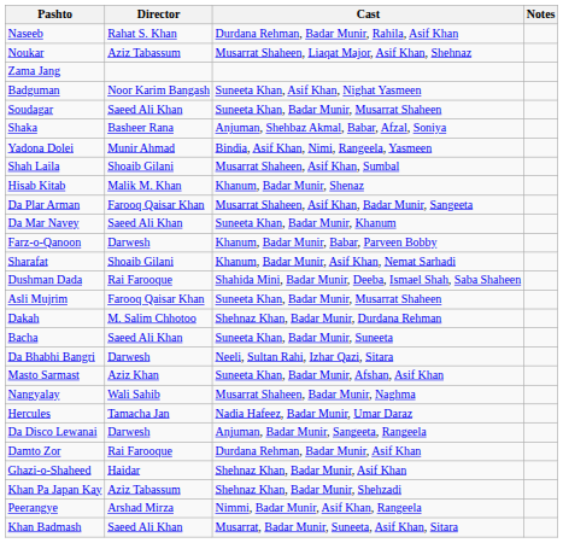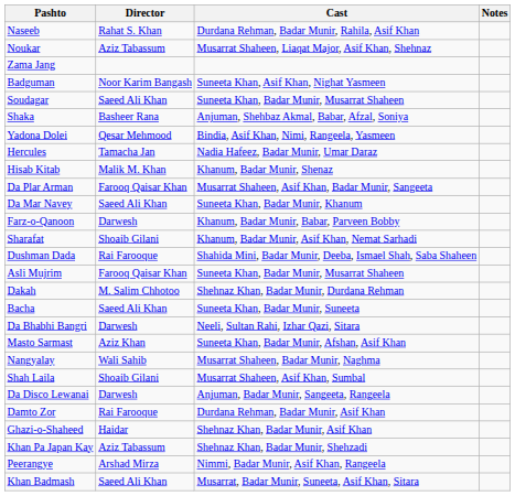 <table class="wikitable">
 <tr>
 <th>Pashto</th>
 <th>Director</th>
 <th>Cast</th>
 <th>Notes</th>
 </tr>
 <tr>
 <td><a href='#'>Naseeb</a></td>
 <td><a href='#'>Rahat S. Khan</a></td>
 <td><a href='#'>Durdana Rehman</a>, <a href='#'>Badar Munir</a>, <a href='#'>Rahila</a>, <a href='#'>Asif Khan</a></td>
 <td></td>
 </tr>
 <tr>
 <td><a href='#'>Noukar</a></td>
 <td><a href='#'>Aziz Tabassum</a></td>
 <td><a href='#'>Musarrat Shaheen</a>, <a href='#'>Liaqat Major</a>, <a href='#'>Asif Khan</a>, <a href='#'>Shehnaz</a></td>
 <td></td>
 </tr>
 <tr>
 <td><a href='#'>Zama Jang</a></td>
 <td></td>
 <td></td>
 <td></td>
 </tr>
 <tr>
 <td><a href='#'>Badguman</a></td>
 <td><a href='#'>Noor Karim Bangash</a></td>
 <td><a href='#'>Suneeta Khan</a>, <a href='#'>Asif Khan</a>, <a href='#'>Nighat Yasmeen</a></td>
 <td></td>
 </tr>
 <tr>
 <td><a href='#'>Soudagar</a></td>
 <td><a href='#'>Saeed Ali Khan</a></td>
 <td><a href='#'>Suneeta Khan</a>, <a href='#'>Badar Munir</a>, <a href='#'>Musarrat Shaheen</a></td>
 <td></td>
 </tr>
 <tr>
 <td><a href='#'>Shaka</a></td>
 <td><a href='#'>Basheer Rana</a></td>
 <td><a href='#'>Anjuman</a>, <a href='#'>Shehbaz Akmal</a>, <a href='#'>Babar</a>, <a href='#'>Afzal</a>, <a href='#'>Soniya</a></td>
 <td></td>
 </tr>
 <tr>
 <td><a href='#'>Yadona Dolei</a></td>
-<td><a href='#'>Munir Ahmad</a></td>
+<td><a href='#'>Qesar Mehmood</a></td>
 <td><a href='#'>Bindia</a>, <a href='#'>Asif Khan</a>, <a href='#'>Nimi</a>, <a href='#'>Rangeela</a>, <a href='#'>Yasmeen</a></td>
 <td></td>
 </tr>
 <tr>
-<td><a href='#'>Shah Laila</a></td>
-<td><a href='#'>Shoaib Gilani</a></td>
-<td><a href='#'>Musarrat Shaheen</a>, <a href='#'>Asif Khan</a>, <a href='#'>Sumbal</a></td>
+<td><a href='#'>Hercules</a></td>
+<td><a href='#'>Tamacha Jan</a></td>
+<td><a href='#'>Nadia Hafeez</a>, <a href='#'>Badar Munir</a>, <a href='#'>Umar Daraz</a></td>
 <td></td>
 </tr>
 <tr>
 <td><a href='#'>Hisab Kitab</a></td>
 <td><a href='#'>Malik M. Khan</a></td>
 <td><a href='#'>Khanum</a>, <a href='#'>Badar Munir</a>, <a href='#'>Shenaz</a></td>
 <td></td>
 </tr>
 <tr>
 <td><a href='#'>Da Plar Arman</a></td>
 <td><a href='#'>Farooq Qaisar Khan</a></td>
 <td><a href='#'>Musarrat Shaheen</a>, <a href='#'>Asif Khan</a>, <a href='#'>Badar Munir</a>, <a href='#'>Sangeeta</a></td>
 <td></td>
 </tr>
 <tr>
 <td><a href='#'>Da Mar Navey</a></td>
 <td><a href='#'>Saeed Ali Khan</a></td>
 <td><a href='#'>Suneeta Khan</a>, <a href='#'>Badar Munir</a>, <a href='#'>Khanum</a></td>
 <td></td>
 </tr>
 <tr>
 <td><a href='#'>Farz-o-Qanoon</a></td>
 <td><a href='#'>Darwesh</a></td>
 <td><a href='#'>Khanum</a>, <a href='#'>Badar Munir</a>, <a href='#'>Babar</a>, <a href='#'>Parveen Bobby</a></td>
 <td></td>
 </tr>
 <tr>
 <td><a href='#'>Sharafat</a></td>
 <td><a href='#'>Shoaib Gilani</a></td>
 <td><a href='#'>Khanum</a>, <a href='#'>Badar Munir</a>, <a href='#'>Asif Khan</a>, <a href='#'>Nemat Sarhadi</a></td>
 <td></td>
 </tr>
 <tr>
 <td><a href='#'>Dushman Dada</a></td>
 <td><a href='#'>Rai Farooque</a></td>
 <td><a href='#'>Shahida Mini</a>, <a href='#'>Badar Munir</a>, <a href='#'>Deeba</a>, <a href='#'>Ismael Shah</a>, <a href='#'>Saba Shaheen</a></td>
 <td></td>
 </tr>
 <tr>
 <td><a href='#'>Asli Mujrim</a></td>
 <td><a href='#'>Farooq Qaisar Khan</a></td>
 <td><a href='#'>Suneeta Khan</a>, <a href='#'>Badar Munir</a>, <a href='#'>Musarrat Shaheen</a></td>
 <td></td>
 </tr>
 <tr>
 <td><a href='#'>Dakah</a></td>
 <td><a href='#'>M. Salim Chhotoo</a></td>
 <td><a href='#'>Shehnaz Khan</a>, <a href='#'>Badar Munir</a>, <a href='#'>Durdana Rehman</a></td>
 <td></td>
 </tr>
 <tr>
 <td><a href='#'>Bacha</a></td>
 <td><a href='#'>Saeed Ali Khan</a></td>
 <td><a href='#'>Suneeta Khan</a>, <a href='#'>Badar Munir</a>, <a href='#'>Suneeta</a></td>
 <td></td>
 </tr>
 <tr>
 <td><a href='#'>Da Bhabhi Bangri</a></td>
 <td><a href='#'>Darwesh</a></td>
 <td><a href='#'>Neeli</a>, <a href='#'>Sultan Rahi</a>, <a href='#'>Izhar Qazi</a>, <a href='#'>Sitara</a></td>
 <td></td>
 </tr>
 <tr>
 <td><a href='#'>Masto Sarmast</a></td>
 <td><a href='#'>Aziz Khan</a></td>
 <td><a href='#'>Suneeta Khan</a>, <a href='#'>Badar Munir</a>, <a href='#'>Afshan</a>, <a href='#'>Asif Khan</a></td>
 <td></td>
 </tr>
 <tr>
 <td><a href='#'>Nangyalay</a></td>
 <td><a href='#'>Wali Sahib</a></td>
 <td><a href='#'>Musarrat Shaheen</a>, <a href='#'>Badar Munir</a>, <a href='#'>Naghma</a></td>
 <td></td>
 </tr>
 <tr>
-<td><a href='#'>Hercules</a></td>
-<td><a href='#'>Tamacha Jan</a></td>
-<td><a href='#'>Nadia Hafeez</a>, <a href='#'>Badar Munir</a>, <a href='#'>Umar Daraz</a></td>
+<td><a href='#'>Shah Laila</a></td>
+<td><a href='#'>Shoaib Gilani</a></td>
+<td><a href='#'>Musarrat Shaheen</a>, <a href='#'>Asif Khan</a>, <a href='#'>Sumbal</a></td>
 <td></td>
 </tr>
 <tr>
 <td><a href='#'>Da Disco Lewanai</a></td>
 <td><a href='#'>Darwesh</a></td>
 <td><a href='#'>Anjuman</a>, <a href='#'>Badar Munir</a>, <a href='#'>Sangeeta</a>, <a href='#'>Rangeela</a></td>
 <td></td>
 </tr>
 <tr>
 <td><a href='#'>Damto Zor</a></td>
 <td><a href='#'>Rai Farooque</a></td>
 <td><a href='#'>Durdana Rehman</a>, <a href='#'>Badar Munir</a>, <a href='#'>Asif Khan</a></td>
 <td></td>
 </tr>
 <tr>
 <td><a href='#'>Ghazi-o-Shaheed</a></td>
 <td><a href='#'>Haidar</a></td>
 <td><a href='#'>Shehnaz Khan</a>, <a href='#'>Badar Munir</a>, <a href='#'>Asif Khan</a></td>
 <td></td>
 </tr>
 <tr>
 <td><a href='#'>Khan Pa Japan Kay</a></td>
 <td><a href='#'>Aziz Tabassum</a></td>
 <td><a href='#'>Shehnaz Khan</a>, <a href='#'>Badar Munir</a>, <a href='#'>Shehzadi</a></td>
 <td></td>
 </tr>
 <tr>
 <td><a href='#'>Peerangye</a></td>
 <td><a href='#'>Arshad Mirza</a></td>
 <td><a href='#'>Nimmi</a>, <a href='#'>Badar Munir</a>, <a href='#'>Asif Khan</a>, <a href='#'>Rangeela</a></td>
 <td></td>
 </tr>
 <tr>
 <td><a href='#'>Khan Badmash</a></td>
 <td><a href='#'>Saeed Ali Khan</a></td>
 <td><a href='#'>Musarrat</a>, <a href='#'>Badar Munir</a>, <a href='#'>Suneeta</a>, <a href='#'>Asif Khan</a>, <a href='#'>Sitara</a></td>
 <td></td>
 </tr>
 </table>
